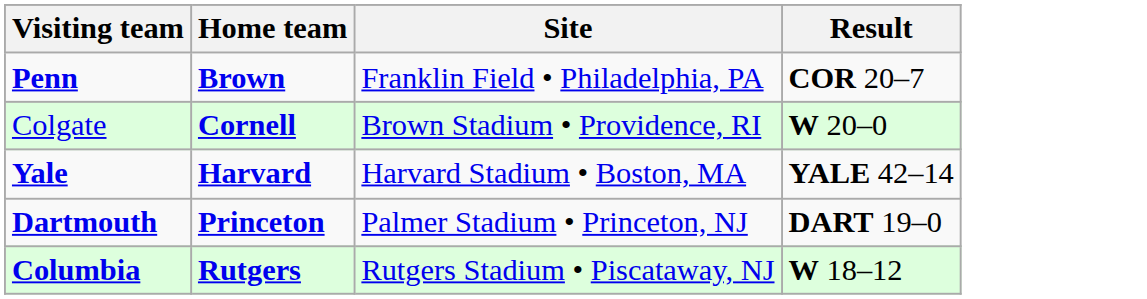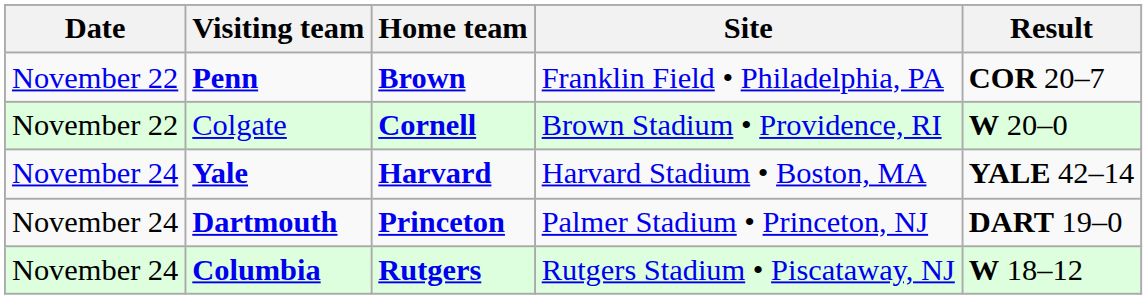 <table class="wikitable">
 <tr>
+<th>Date</th>
 <th>Visiting team</th>
 <th>Home team</th>
 <th>Site</th>
 <th>Result</th>
 </tr>
 <tr>
+<td><a href='#'>November 22</a></td>
 <td><strong><a href='#'>Penn</a></strong></td>
 <td><strong><a href='#'>Brown</a></strong></td>
 <td><a href='#'>Franklin Field</a> • <a href='#'>Philadelphia, PA</a></td>
 <td><strong>COR</strong> 20–7</td>
 </tr>
 <tr style="background:#DDFFDD;">
+<td>November 22</td>
 <td><a href='#'>Colgate</a></td>
 <td><strong><a href='#'>Cornell</a></strong></td>
 <td><a href='#'>Brown Stadium</a> • <a href='#'>Providence, RI</a></td>
 <td><strong>W</strong> 20–0</td>
 </tr>
 <tr>
+<td><a href='#'>November 24</a></td>
 <td><strong><a href='#'>Yale</a></strong></td>
 <td><strong><a href='#'>Harvard</a></strong></td>
 <td><a href='#'>Harvard Stadium</a> • <a href='#'>Boston, MA</a></td>
 <td><strong>YALE</strong> 42–14</td>
 </tr>
 <tr>
+<td>November 24</td>
 <td><strong><a href='#'>Dartmouth</a></strong></td>
 <td><strong><a href='#'>Princeton</a></strong></td>
 <td><a href='#'>Palmer Stadium</a> • <a href='#'>Princeton, NJ</a></td>
 <td><strong>DART</strong> 19–0</td>
 </tr>
 <tr style="background:#DDFFDD;">
+<td>November 24</td>
 <td><strong><a href='#'>Columbia</a></strong></td>
 <td><strong><a href='#'>Rutgers</a></strong></td>
 <td><a href='#'>Rutgers Stadium</a> • <a href='#'>Piscataway, NJ</a></td>
 <td><strong>W</strong> 18–12</td>
 </tr>
 </table>
